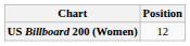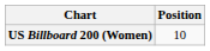 <table class="wikitable plainrowheaders">
 <tr>
 <th>Chart</th>
 <th>Position</th>
 </tr>
 <tr>
 <th scope="row">US <em>Billboard</em> 200 (Women)</th>
-<td align="center">12</td>
+<td align="center">10</td>
 </tr>
 </table>
